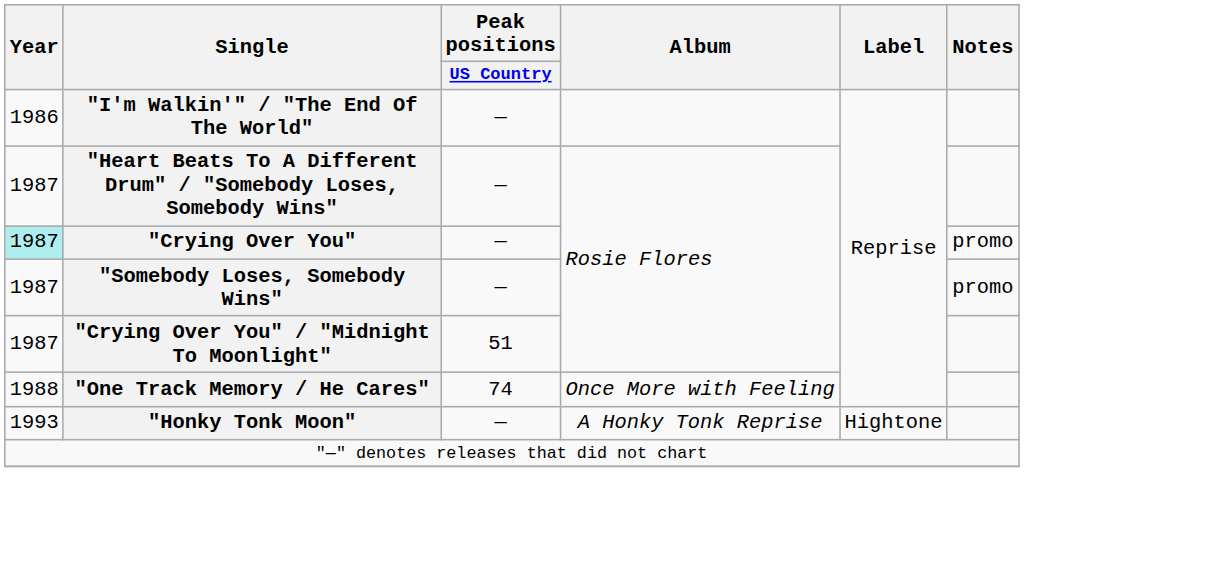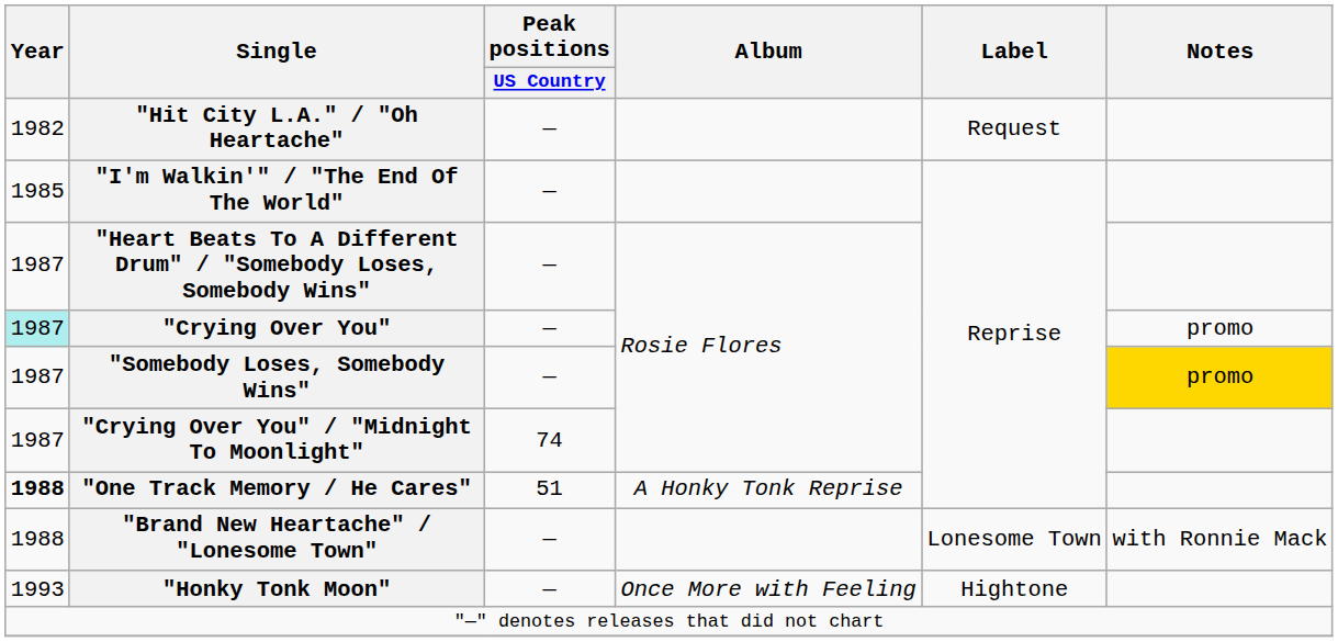 <table class="wikitable plainrowheaders" style="text-align:center;">
 <tr>
 <th rowspan="2">Year</th>
 <th rowspan="2" style="width:18em;">Single</th>
 <th>Peak positions</th>
 <th rowspan="2">Album</th>
 <th rowspan="2">Label</th>
 <th rowspan="2">Notes</th>
 </tr>
 <tr style="font-size:smaller;">
 <th width="65"><a href='#'>US Country</a><br></th>
 </tr>
 <tr>
-<td>1986</td>
+<td>1982</td>
+<th scope="row">"Hit City L.A." / "Oh Heartache"</th>
+<td>—</td>
+<td></td>
+<td>Request</td>
+<td></td>
+</tr>
+<tr>
+<td>1985</td>
 <th scope="row">"I'm Walkin'" / "The End Of The World"</th>
 <td>—</td>
 <td></td>
 <td rowspan="6">Reprise</td>
 <td></td>
 </tr>
 <tr>
 <td>1987</td>
 <th scope="row">"Heart Beats To A Different Drum" / "Somebody Loses, Somebody Wins"</th>
 <td>—</td>
 <td align="left" rowspan="4"><em>Rosie Flores</em></td>
 <td></td>
 </tr>
 <tr>
 <td style="background: paleturquoise;">1987</td>
 <th scope="row">"Crying Over You"</th>
 <td>—</td>
 <td>promo</td>
 </tr>
 <tr>
 <td>1987</td>
 <th scope="row">"Somebody Loses, Somebody Wins"</th>
 <td>—</td>
-<td>promo</td>
+<td style="background: gold;">promo</td>
 </tr>
 <tr>
 <td>1987</td>
 <th scope="row">"Crying Over You" / "Midnight To Moonlight"</th>
+<td>74</td>
+<td></td>
+</tr>
+<tr>
+<td><strong>1988</strong></td>
+<th scope="row">"One Track Memory / He Cares"</th>
 <td>51</td>
+<td><em>A Honky Tonk Reprise</em></td>
 <td></td>
 </tr>
 <tr>
 <td>1988</td>
-<th scope="row">"One Track Memory / He Cares"</th>
-<td>74</td>
-<td align="left"><em>Once More with Feeling</em></td>
+<th scope="row">"Brand New Heartache" / "Lonesome Town"</th>
+<td>—</td>
 <td></td>
+<td>Lonesome Town</td>
+<td>with Ronnie Mack</td>
 </tr>
 <tr>
 <td>1993</td>
 <th scope="row">"Honky Tonk Moon"</th>
 <td>—</td>
-<td><em>A Honky Tonk Reprise</em></td>
+<td align="left"><em>Once More with Feeling</em></td>
 <td>Hightone</td>
 <td></td>
 </tr>
 <tr>
 <td colspan="6" style="font-size:8pt">"—" denotes releases that did not chart</td>
 </tr>
 <tr>
 </tr>
 </table>
